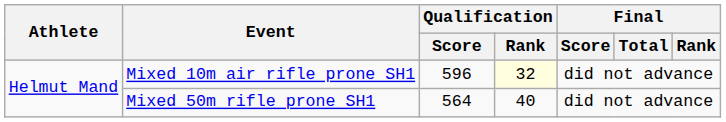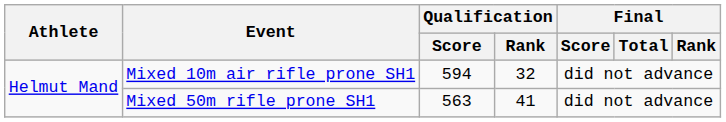 <table class=wikitable style="font-size:90%">
 <tr>
 <th rowspan="2">Athlete</th>
 <th rowspan="2">Event</th>
 <th colspan="2">Qualification</th>
 <th colspan="3">Final</th>
 </tr>
 <tr>
 <th>Score</th>
 <th>Rank</th>
 <th>Score</th>
 <th>Total</th>
 <th>Rank</th>
 </tr>
 <tr>
 <td rowspan="2"><a href='#'>Helmut Mand</a></td>
 <td><a href='#'>Mixed 10m air rifle prone SH1</a></td>
-<td align=center>596</td>
-<td align=center style="background: lightyellow;">32</td>
+<td align=center>594</td>
+<td align=center>32</td>
 <td align=center colspan="3">did not advance</td>
 </tr>
 <tr>
 <td><a href='#'>Mixed 50m rifle prone SH1</a></td>
-<td align=center>564</td>
-<td align=center>40</td>
+<td align=center>563</td>
+<td align=center>41</td>
 <td align=center colspan="3">did not advance</td>
 </tr>
 </table>
